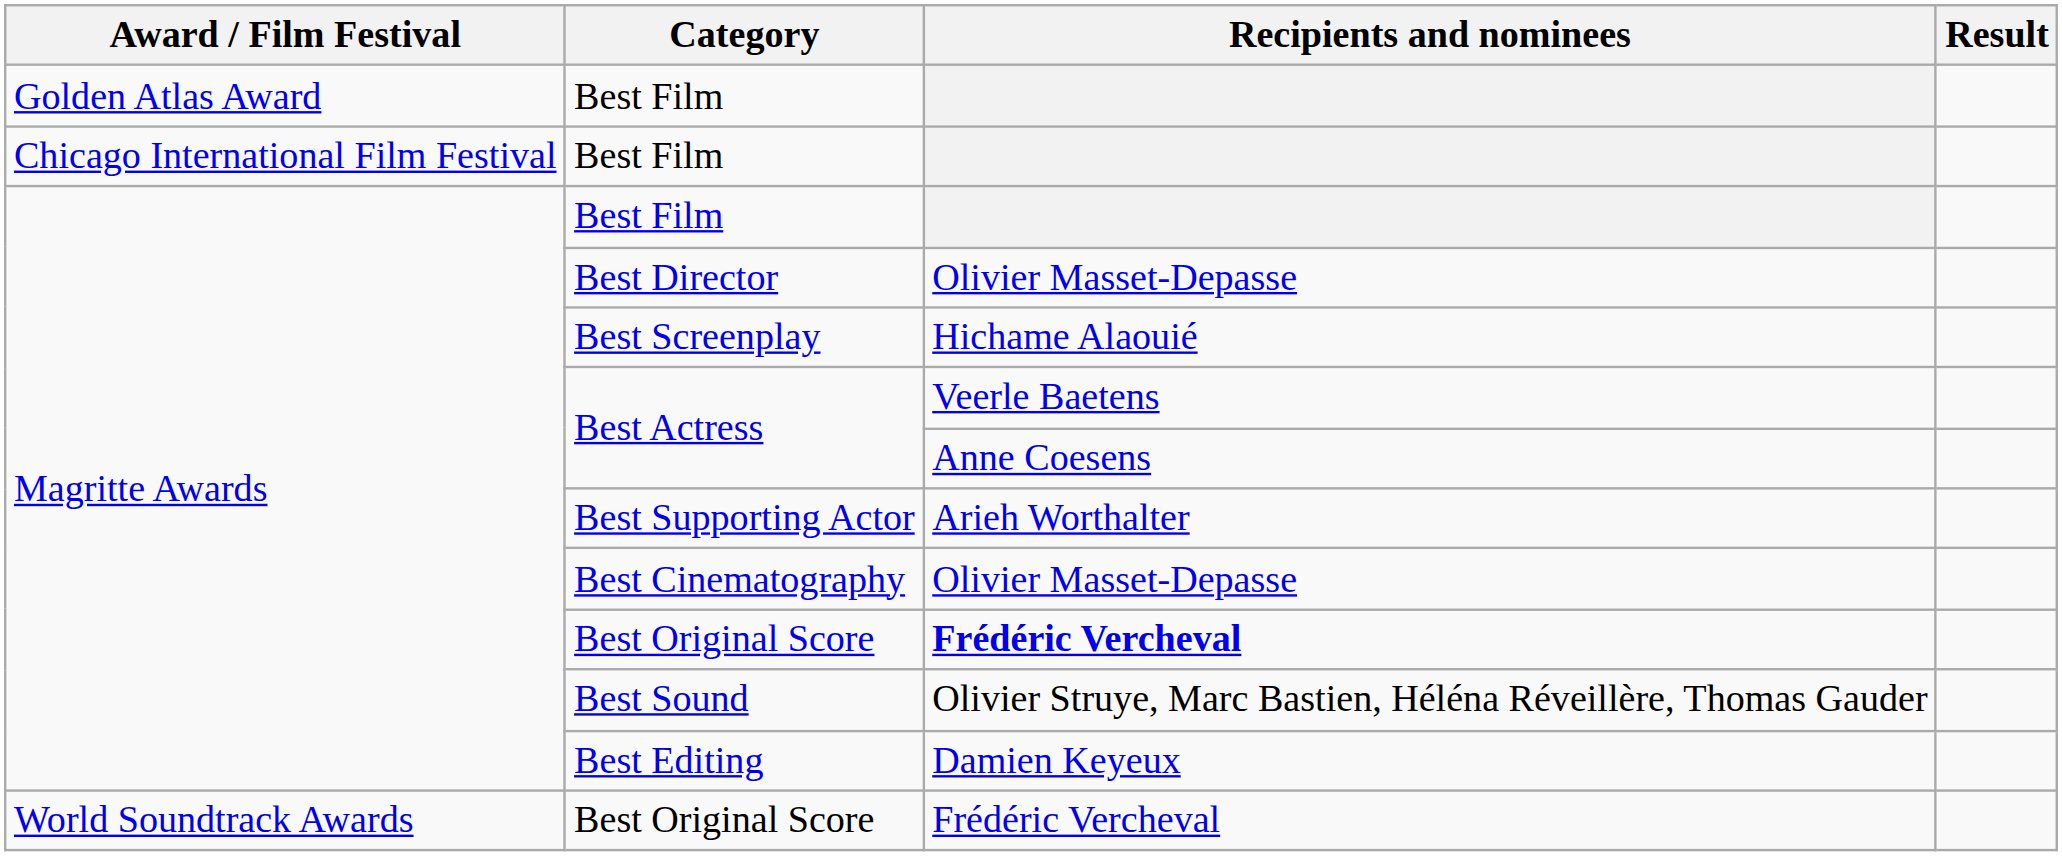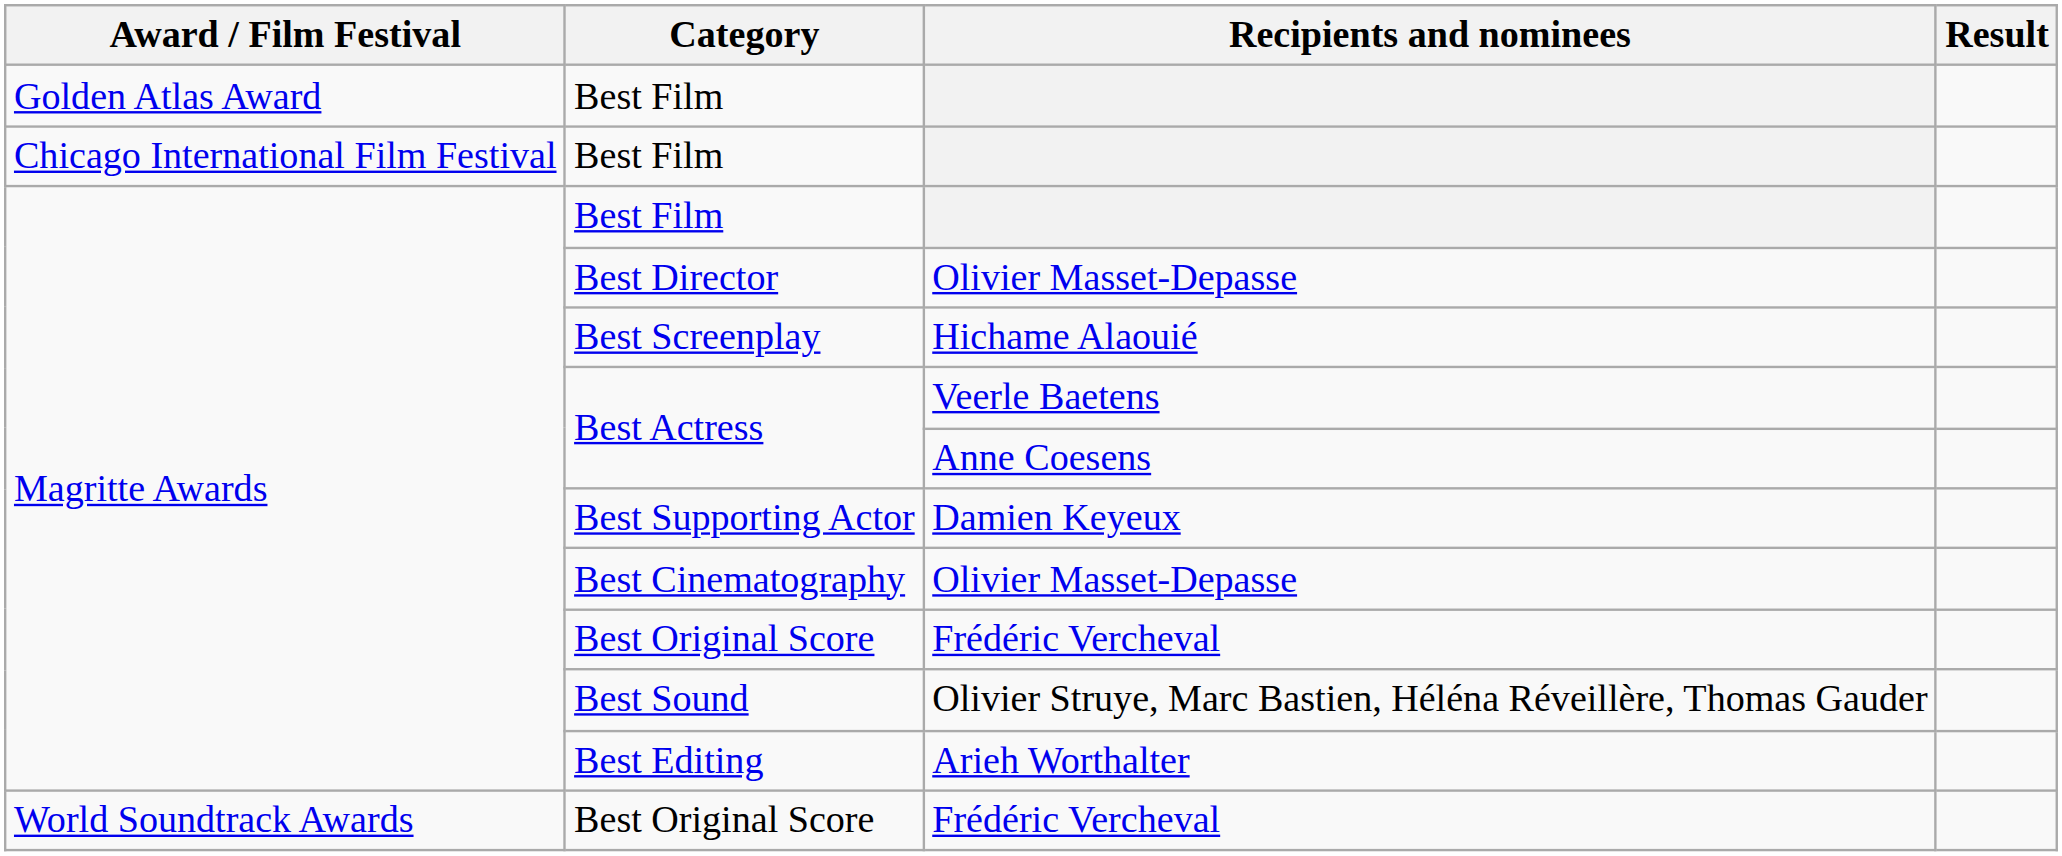 <table class="wikitable plainrowheaders sortable">
 <tr style="background:#ccc; text-align:center;">
 <th scope="col">Award / Film Festival</th>
 <th scope="col">Category</th>
 <th scope="col">Recipients and nominees</th>
 <th scope="col">Result</th>
 </tr>
 <tr>
 <td><a href='#'>Golden Atlas Award</a></td>
 <td>Best Film</td>
 <th></th>
 <td></td>
 </tr>
 <tr>
 <td><a href='#'>Chicago International Film Festival</a></td>
 <td>Best Film</td>
 <th></th>
 <td></td>
 </tr>
 <tr>
 <td rowspan=10><a href='#'>Magritte Awards</a></td>
 <td><a href='#'>Best Film</a></td>
 <th></th>
 <td></td>
 </tr>
 <tr>
 <td><a href='#'>Best Director</a></td>
 <td><a href='#'>Olivier Masset-Depasse</a></td>
 <td></td>
 </tr>
 <tr>
 <td><a href='#'>Best Screenplay</a></td>
 <td><a href='#'>Hichame Alaouié</a></td>
 <td></td>
 </tr>
 <tr>
 <td rowspan=2><a href='#'>Best Actress</a></td>
 <td><a href='#'>Veerle Baetens</a></td>
 <td></td>
 </tr>
 <tr>
 <td><a href='#'>Anne Coesens</a></td>
 <td></td>
 </tr>
 <tr>
 <td><a href='#'>Best Supporting Actor</a></td>
-<td><a href='#'>Arieh Worthalter</a></td>
+<td><a href='#'>Damien Keyeux</a></td>
 <td></td>
 </tr>
 <tr>
 <td><a href='#'>Best Cinematography</a></td>
 <td><a href='#'>Olivier Masset-Depasse</a></td>
 <td></td>
 </tr>
 <tr>
 <td><a href='#'>Best Original Score</a></td>
-<td><strong><a href='#'>Frédéric Vercheval</a></strong></td>
+<td><a href='#'>Frédéric Vercheval</a></td>
 <td></td>
 </tr>
 <tr>
 <td><a href='#'>Best Sound</a></td>
 <td>Olivier Struye, Marc Bastien, Héléna Réveillère, Thomas Gauder</td>
 <td></td>
 </tr>
 <tr>
 <td><a href='#'>Best Editing</a></td>
-<td><a href='#'>Damien Keyeux</a></td>
+<td><a href='#'>Arieh Worthalter</a></td>
 <td></td>
 </tr>
 <tr>
 <td><a href='#'>World Soundtrack Awards</a></td>
 <td>Best Original Score</td>
 <td><a href='#'>Frédéric Vercheval</a></td>
 <td></td>
 </tr>
 </table>
